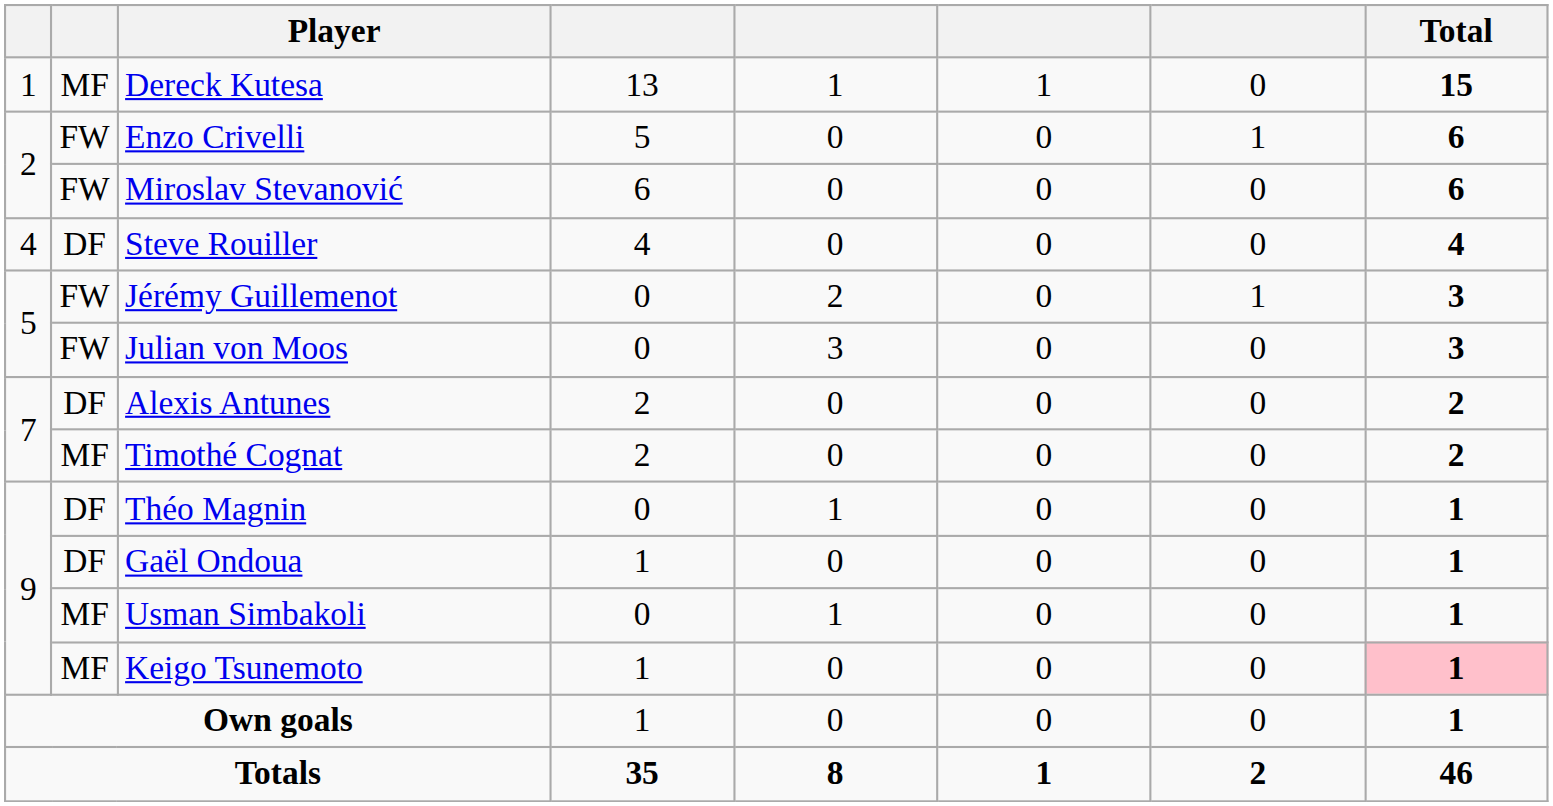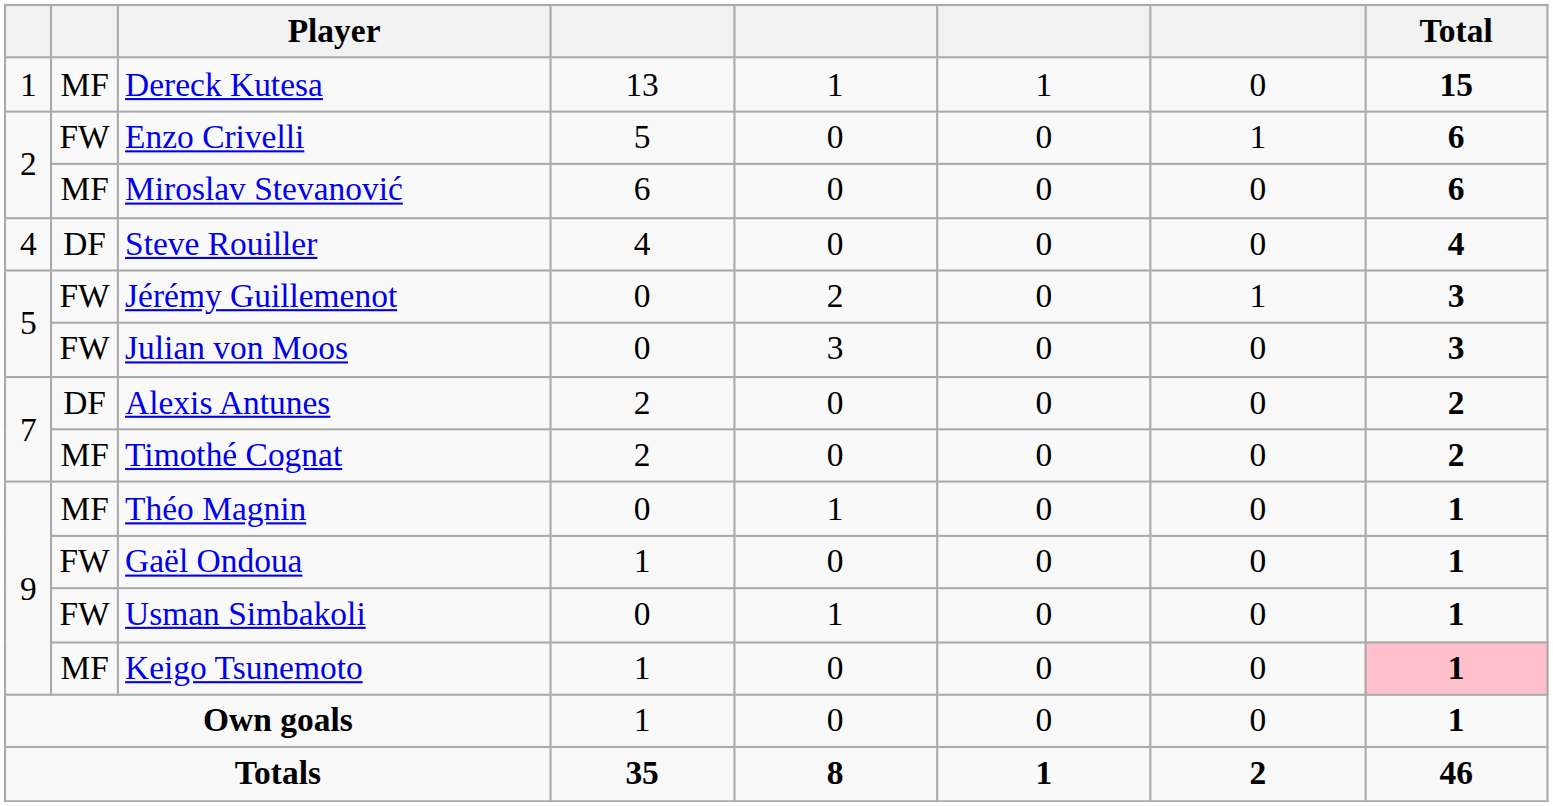 <table class="wikitable" style="text-align:center">
 <tr>
 <th width=15></th>
 <th width=15></th>
 <th width=200>Player</th>
 <th width=80></th>
 <th width=90></th>
 <th width=95></th>
 <th width=95></th>
 <th width=80>Total</th>
 </tr>
 <tr>
 <td rowspan=1>1</td>
 <td>MF</td>
 <td align=left> <a href='#'>Dereck Kutesa</a></td>
 <td>13</td>
 <td>1</td>
 <td>1</td>
 <td>0</td>
 <td><strong>15</strong></td>
 </tr>
 <tr>
 <td rowspan=2>2</td>
 <td>FW</td>
 <td align=left> <a href='#'>Enzo Crivelli</a></td>
 <td>5</td>
 <td>0</td>
 <td>0</td>
 <td>1</td>
 <td><strong>6</strong></td>
 </tr>
 <tr>
-<td>FW</td>
+<td>MF</td>
 <td align=left> <a href='#'>Miroslav Stevanović</a></td>
 <td>6</td>
 <td>0</td>
 <td>0</td>
 <td>0</td>
 <td><strong>6</strong></td>
 </tr>
 <tr>
 <td rowspan=1>4</td>
 <td>DF</td>
 <td align=left> <a href='#'>Steve Rouiller</a></td>
 <td>4</td>
 <td>0</td>
 <td>0</td>
 <td>0</td>
 <td><strong>4</strong></td>
 </tr>
 <tr>
 <td rowspan=2>5</td>
 <td>FW</td>
 <td align=left> <a href='#'>Jérémy Guillemenot</a></td>
 <td>0</td>
 <td>2</td>
 <td>0</td>
 <td>1</td>
 <td><strong>3</strong></td>
 </tr>
 <tr>
 <td>FW</td>
 <td align=left> <a href='#'>Julian von Moos</a></td>
 <td>0</td>
 <td>3</td>
 <td>0</td>
 <td>0</td>
 <td><strong>3</strong></td>
 </tr>
 <tr>
 <td rowspan=2>7</td>
 <td>DF</td>
 <td align=left> <a href='#'>Alexis Antunes</a></td>
 <td>2</td>
 <td>0</td>
 <td>0</td>
 <td>0</td>
 <td><strong>2</strong></td>
 </tr>
 <tr>
 <td>MF</td>
 <td align=left> <a href='#'>Timothé Cognat</a></td>
 <td>2</td>
 <td>0</td>
 <td>0</td>
 <td>0</td>
 <td><strong>2</strong></td>
 </tr>
 <tr>
 <td rowspan=4>9</td>
-<td>DF</td>
+<td>MF</td>
 <td align=left> <a href='#'>Théo Magnin</a></td>
 <td>0</td>
 <td>1</td>
 <td>0</td>
 <td>0</td>
 <td><strong>1</strong></td>
 </tr>
 <tr>
-<td>DF</td>
+<td>FW</td>
 <td align=left> <a href='#'>Gaël Ondoua</a></td>
 <td>1</td>
 <td>0</td>
 <td>0</td>
 <td>0</td>
 <td><strong>1</strong></td>
 </tr>
 <tr>
-<td>MF</td>
+<td>FW</td>
 <td align=left> <a href='#'>Usman Simbakoli</a></td>
 <td>0</td>
 <td>1</td>
 <td>0</td>
 <td>0</td>
 <td><strong>1</strong></td>
 </tr>
 <tr>
 <td>MF</td>
 <td align=left> <a href='#'>Keigo Tsunemoto</a></td>
 <td>1</td>
 <td>0</td>
 <td>0</td>
 <td>0</td>
 <td style="background: pink;"><strong>1</strong></td>
 </tr>
 <tr>
 <td colspan=3><strong>Own goals</strong></td>
 <td>1</td>
 <td>0</td>
 <td>0</td>
 <td>0</td>
 <td><strong>1</strong></td>
 </tr>
 <tr>
 <td colspan=3><strong>Totals</strong></td>
 <td><strong>35</strong></td>
 <td><strong>8</strong></td>
 <td><strong>1</strong></td>
 <td><strong>2</strong></td>
 <td><strong>46</strong></td>
 </tr>
 </table>
